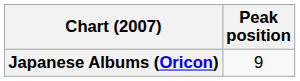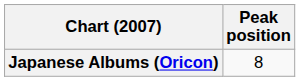 <table class="wikitable plainrowheaders" style="text-align:center">
 <tr>
 <th scope="col">Chart (2007)</th>
 <th scope="col">Peak<br> position</th>
 </tr>
 <tr>
 <th scope="row">Japanese Albums (<a href='#'>Oricon</a>)</th>
-<td>9</td>
+<td>8</td>
 </tr>
 </table>
